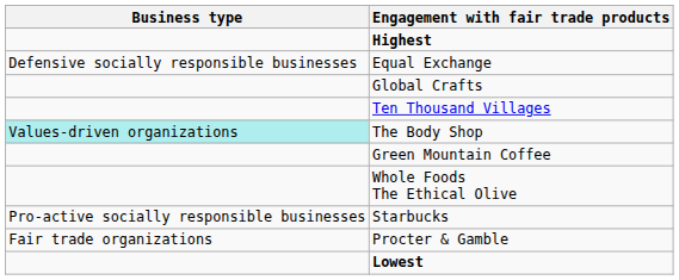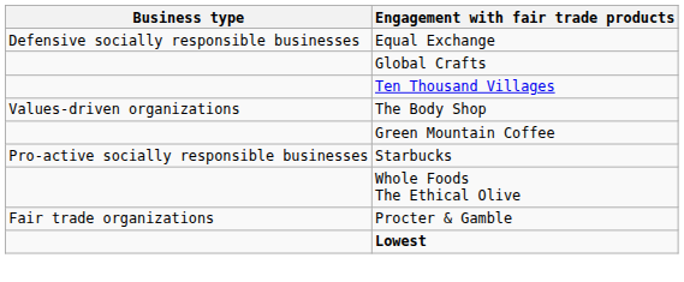 <table class="wikitable">
 <tr>
 <th>Business type</th>
 <th>Engagement with fair trade products</th>
-</tr>
-<tr>
-<td></td>
-<td><strong>Highest</strong></td>
 </tr>
 <tr>
 <td>Defensive socially responsible businesses</td>
 <td>Equal Exchange</td>
 </tr>
 <tr>
 <td></td>
 <td>Global Crafts</td>
 </tr>
 <tr>
 <td></td>
 <td><a href='#'>Ten Thousand Villages</a></td>
 </tr>
 <tr>
-<td style="background: paleturquoise;">Values-driven organizations</td>
+<td>Values-driven organizations</td>
 <td>The Body Shop</td>
 </tr>
 <tr>
 <td></td>
 <td>Green Mountain Coffee</td>
 </tr>
 <tr>
+<td>Pro-active socially responsible businesses</td>
+<td>Starbucks</td>
+</tr>
+<tr>
 <td></td>
 <td>Whole Foods<br>The Ethical Olive</td>
-</tr>
-<tr>
-<td>Pro-active socially responsible businesses</td>
-<td>Starbucks</td>
 </tr>
 <tr>
 <td>Fair trade organizations</td>
 <td>Procter & Gamble</td>
 </tr>
 <tr>
 <td></td>
 <td><strong>Lowest</strong></td>
 </tr>
 </table>
